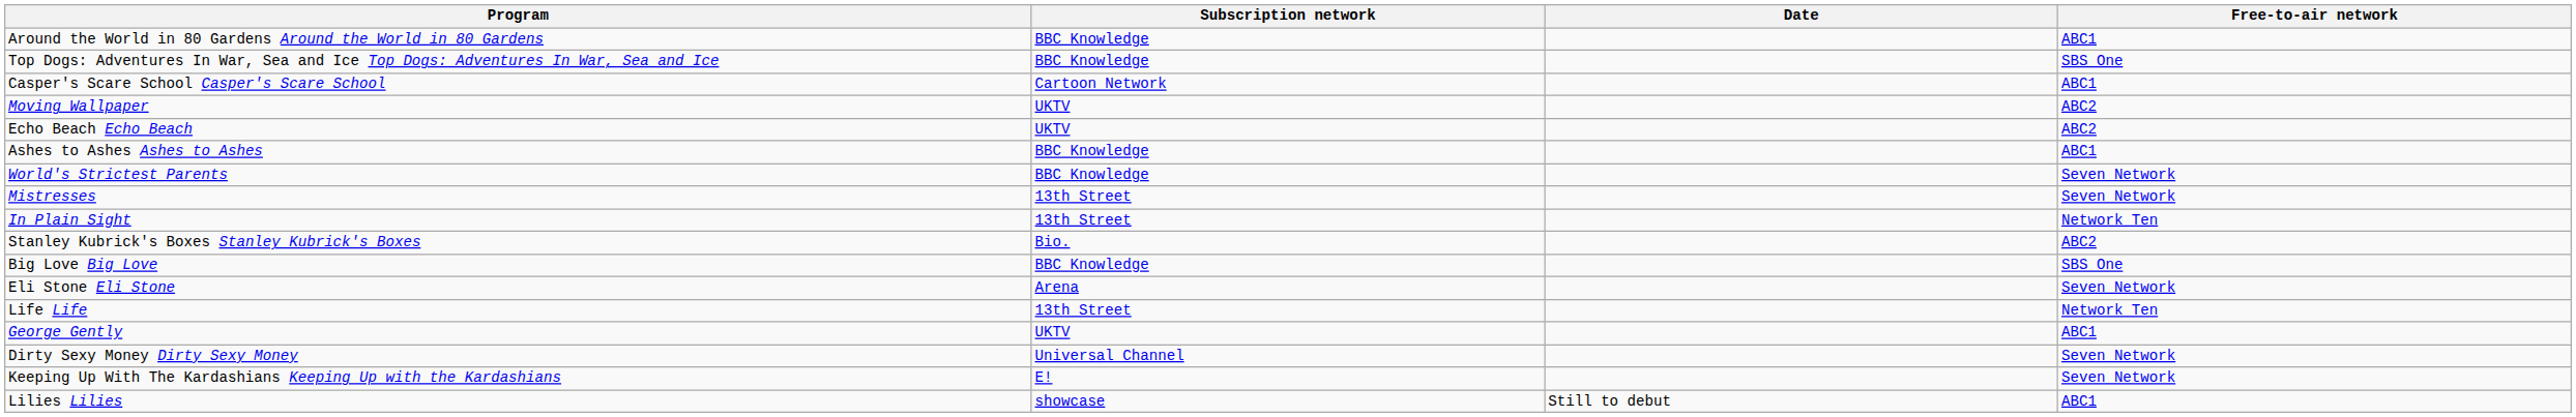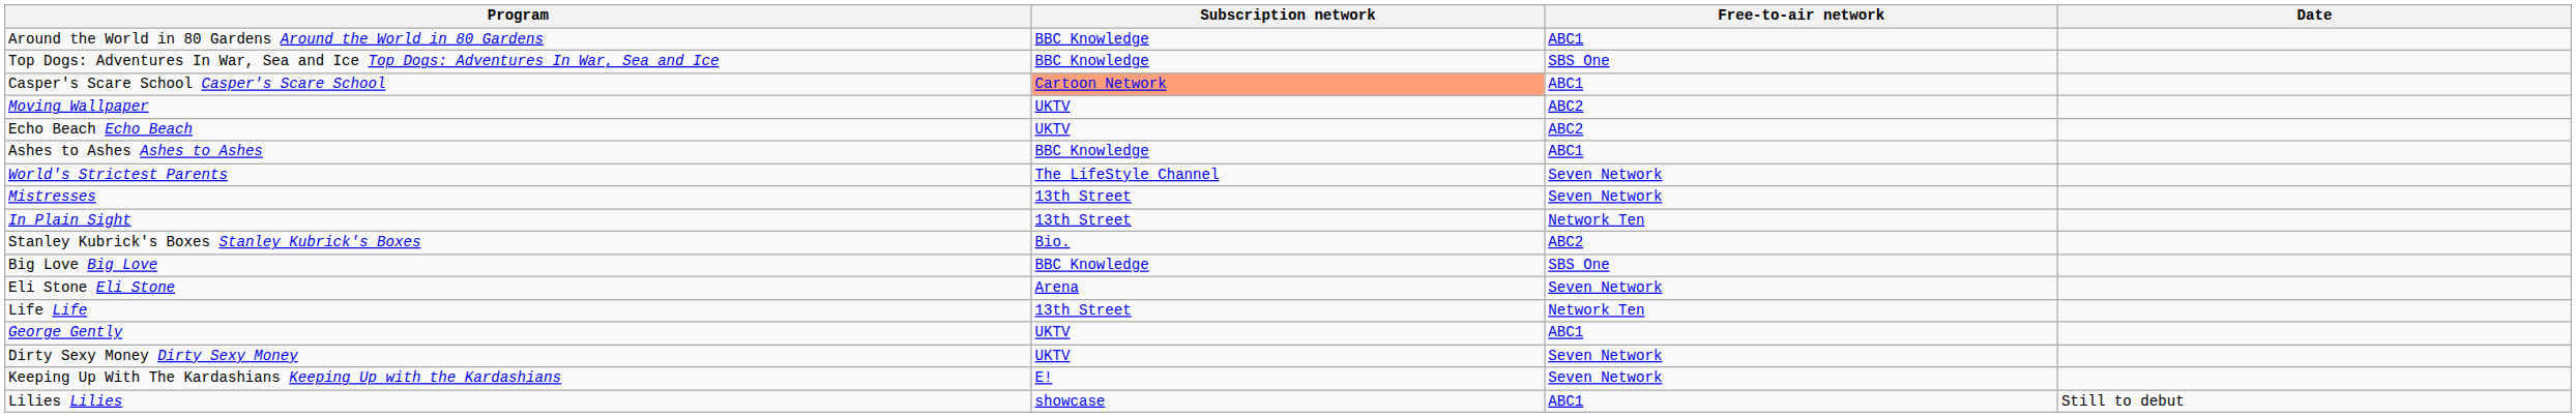 <table class="wikitable sortable" width="100%" style="font-size:87%;">
 <tr bgcolor="#efefef">
 <th width=40%>Program</th>
 <th width=20%>Subscription network</th>
+<th width=20%>Free-to-air network</th>
 <th width=20%>Date</th>
-<th width=20%>Free-to-air network</th>
 </tr>
 <tr>
 <td><span>Around the World in 80 Gardens</span>  <em><a href='#'>Around the World in 80 Gardens</a></em></td>
 <td><a href='#'>BBC Knowledge</a></td>
+<td><a href='#'>ABC1</a></td>
 <td></td>
-<td><a href='#'>ABC1</a></td>
 </tr>
 <tr>
 <td><span>Top Dogs: Adventures In War, Sea and Ice</span>  <em><a href='#'>Top Dogs: Adventures In War, Sea and Ice</a></em></td>
 <td><a href='#'>BBC Knowledge</a></td>
+<td><a href='#'>SBS One</a></td>
 <td></td>
-<td><a href='#'>SBS One</a></td>
 </tr>
 <tr>
 <td><span>Casper's Scare School</span>  <em><a href='#'>Casper's Scare School</a></em></td>
-<td><a href='#'>Cartoon Network</a></td>
+<td style="background: lightsalmon;"><a href='#'>Cartoon Network</a></td>
+<td><a href='#'>ABC1</a></td>
 <td></td>
-<td><a href='#'>ABC1</a></td>
 </tr>
 <tr>
 <td> <em><a href='#'>Moving Wallpaper</a></em></td>
 <td><a href='#'>UKTV</a></td>
+<td><a href='#'>ABC2</a></td>
 <td></td>
-<td><a href='#'>ABC2</a></td>
 </tr>
 <tr>
 <td><span>Echo Beach</span>  <em><a href='#'>Echo Beach</a></em></td>
 <td><a href='#'>UKTV</a></td>
+<td><a href='#'>ABC2</a></td>
 <td></td>
-<td><a href='#'>ABC2</a></td>
 </tr>
 <tr>
 <td><span>Ashes to Ashes</span>  <em><a href='#'>Ashes to Ashes</a></em></td>
 <td><a href='#'>BBC Knowledge</a></td>
+<td><a href='#'>ABC1</a></td>
 <td></td>
-<td><a href='#'>ABC1</a></td>
 </tr>
 <tr>
 <td> <em><a href='#'>World's Strictest Parents</a></em></td>
-<td><a href='#'>BBC Knowledge</a></td>
+<td><a href='#'>The LifeStyle Channel</a></td>
+<td><a href='#'>Seven Network</a></td>
 <td></td>
-<td><a href='#'>Seven Network</a></td>
 </tr>
 <tr>
 <td> <em><a href='#'>Mistresses</a></em></td>
 <td><a href='#'>13th Street</a></td>
+<td><a href='#'>Seven Network</a></td>
 <td></td>
-<td><a href='#'>Seven Network</a></td>
 </tr>
 <tr>
 <td> <em><a href='#'>In Plain Sight</a></em></td>
 <td><a href='#'>13th Street</a></td>
+<td><a href='#'>Network Ten</a></td>
 <td></td>
-<td><a href='#'>Network Ten</a></td>
 </tr>
 <tr>
 <td><span>Stanley Kubrick's Boxes</span>  <em><a href='#'>Stanley Kubrick's Boxes</a></em></td>
 <td><a href='#'>Bio.</a></td>
+<td><a href='#'>ABC2</a></td>
 <td></td>
-<td><a href='#'>ABC2</a></td>
 </tr>
 <tr>
 <td><span>Big Love</span>  <em><a href='#'>Big Love</a></em></td>
 <td><a href='#'>BBC Knowledge</a></td>
+<td><a href='#'>SBS One</a></td>
 <td></td>
-<td><a href='#'>SBS One</a></td>
 </tr>
 <tr>
 <td><span>Eli Stone</span>  <em><a href='#'>Eli Stone</a></em></td>
 <td><a href='#'>Arena</a></td>
+<td><a href='#'>Seven Network</a></td>
 <td></td>
-<td><a href='#'>Seven Network</a></td>
 </tr>
 <tr>
 <td><span>Life</span>  <em><a href='#'>Life</a></em></td>
 <td><a href='#'>13th Street</a></td>
+<td><a href='#'>Network Ten</a></td>
 <td></td>
-<td><a href='#'>Network Ten</a></td>
 </tr>
 <tr>
 <td> <em><a href='#'>George Gently</a></em></td>
 <td><a href='#'>UKTV</a></td>
+<td><a href='#'>ABC1</a></td>
 <td></td>
-<td><a href='#'>ABC1</a></td>
 </tr>
 <tr>
 <td><span>Dirty Sexy Money</span>  <em><a href='#'>Dirty Sexy Money</a></em></td>
-<td><a href='#'>Universal Channel</a></td>
+<td><a href='#'>UKTV</a></td>
+<td><a href='#'>Seven Network</a></td>
 <td></td>
-<td><a href='#'>Seven Network</a></td>
 </tr>
 <tr>
 <td><span>Keeping Up With The Kardashians</span>  <em><a href='#'>Keeping Up with the Kardashians</a></em></td>
 <td><a href='#'>E!</a></td>
+<td><a href='#'>Seven Network</a></td>
 <td></td>
-<td><a href='#'>Seven Network</a></td>
 </tr>
 <tr>
 <td><span>Lilies</span>  <em><a href='#'>Lilies</a></em></td>
 <td><a href='#'>showcase</a></td>
+<td><a href='#'>ABC1</a></td>
 <td>Still to debut</td>
-<td><a href='#'>ABC1</a></td>
 </tr>
 </table>
